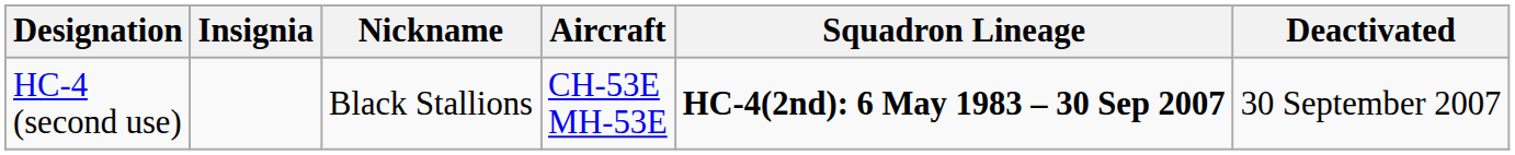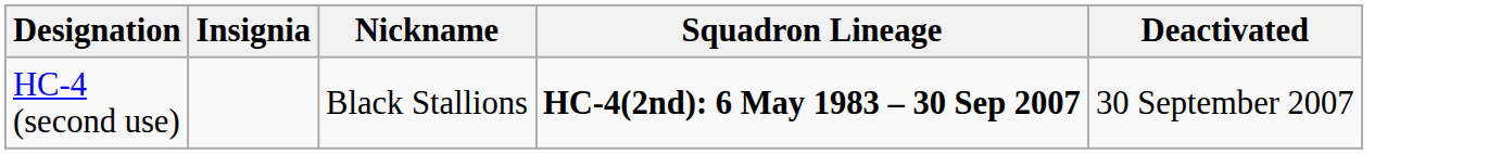 <table class="wikitable">
 <tr>
 <th>Designation</th>
 <th>Insignia</th>
 <th>Nickname</th>
-<th>Aircraft</th>
 <th>Squadron Lineage</th>
 <th>Deactivated</th>
 </tr>
 <tr>
 <td><a href='#'>HC-4</a><br>(second use)</td>
 <td></td>
 <td>Black Stallions</td>
-<td><a href='#'>CH-53E</a><br><a href='#'>MH-53E</a></td>
 <td style="white-space: nowrap;"><strong>HC-4(2nd): 6 May 1983 – 30 Sep 2007</strong></td>
 <td>30 September 2007</td>
 </tr>
 </table>
